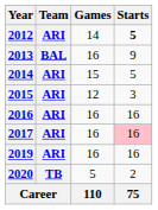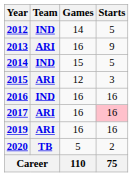 <table class="wikitable" style="text-align: center;">
 <tr>
 <th>Year</th>
 <th>Team</th>
 <th>Games</th>
 <th>Starts</th>
 </tr>
 <tr>
 <th><a href='#'>2012</a></th>
-<th><a href='#'>ARI</a></th>
+<th><a href='#'>IND</a></th>
 <td>14</td>
-<td><strong>5</strong></td>
+<td>5</td>
 </tr>
 <tr>
 <th><a href='#'>2013</a></th>
-<th><a href='#'>BAL</a></th>
+<th><a href='#'>ARI</a></th>
 <td>16</td>
 <td>9</td>
 </tr>
 <tr>
 <th><a href='#'>2014</a></th>
-<th><a href='#'>ARI</a></th>
+<th><a href='#'>IND</a></th>
 <td>15</td>
 <td>5</td>
 </tr>
 <tr>
 <th><a href='#'>2015</a></th>
 <th><a href='#'>ARI</a></th>
 <td>12</td>
 <td>3</td>
 </tr>
 <tr>
 <th><a href='#'>2016</a></th>
-<th><a href='#'>ARI</a></th>
+<th><a href='#'>IND</a></th>
 <td>16</td>
 <td>16</td>
 </tr>
 <tr>
 <th><a href='#'>2017</a></th>
 <th><a href='#'>ARI</a></th>
 <td>16</td>
 <td style="background: pink;">16</td>
 </tr>
 <tr>
 <th><a href='#'>2019</a></th>
 <th><a href='#'>ARI</a></th>
 <td>16</td>
 <td>16</td>
 </tr>
 <tr>
 <th><a href='#'>2020</a></th>
 <th><a href='#'>TB</a></th>
 <td>5</td>
 <td>2</td>
 </tr>
 <tr>
 <th colspan="2">Career</th>
 <th>110</th>
 <th>75</th>
 </tr>
 </table>
